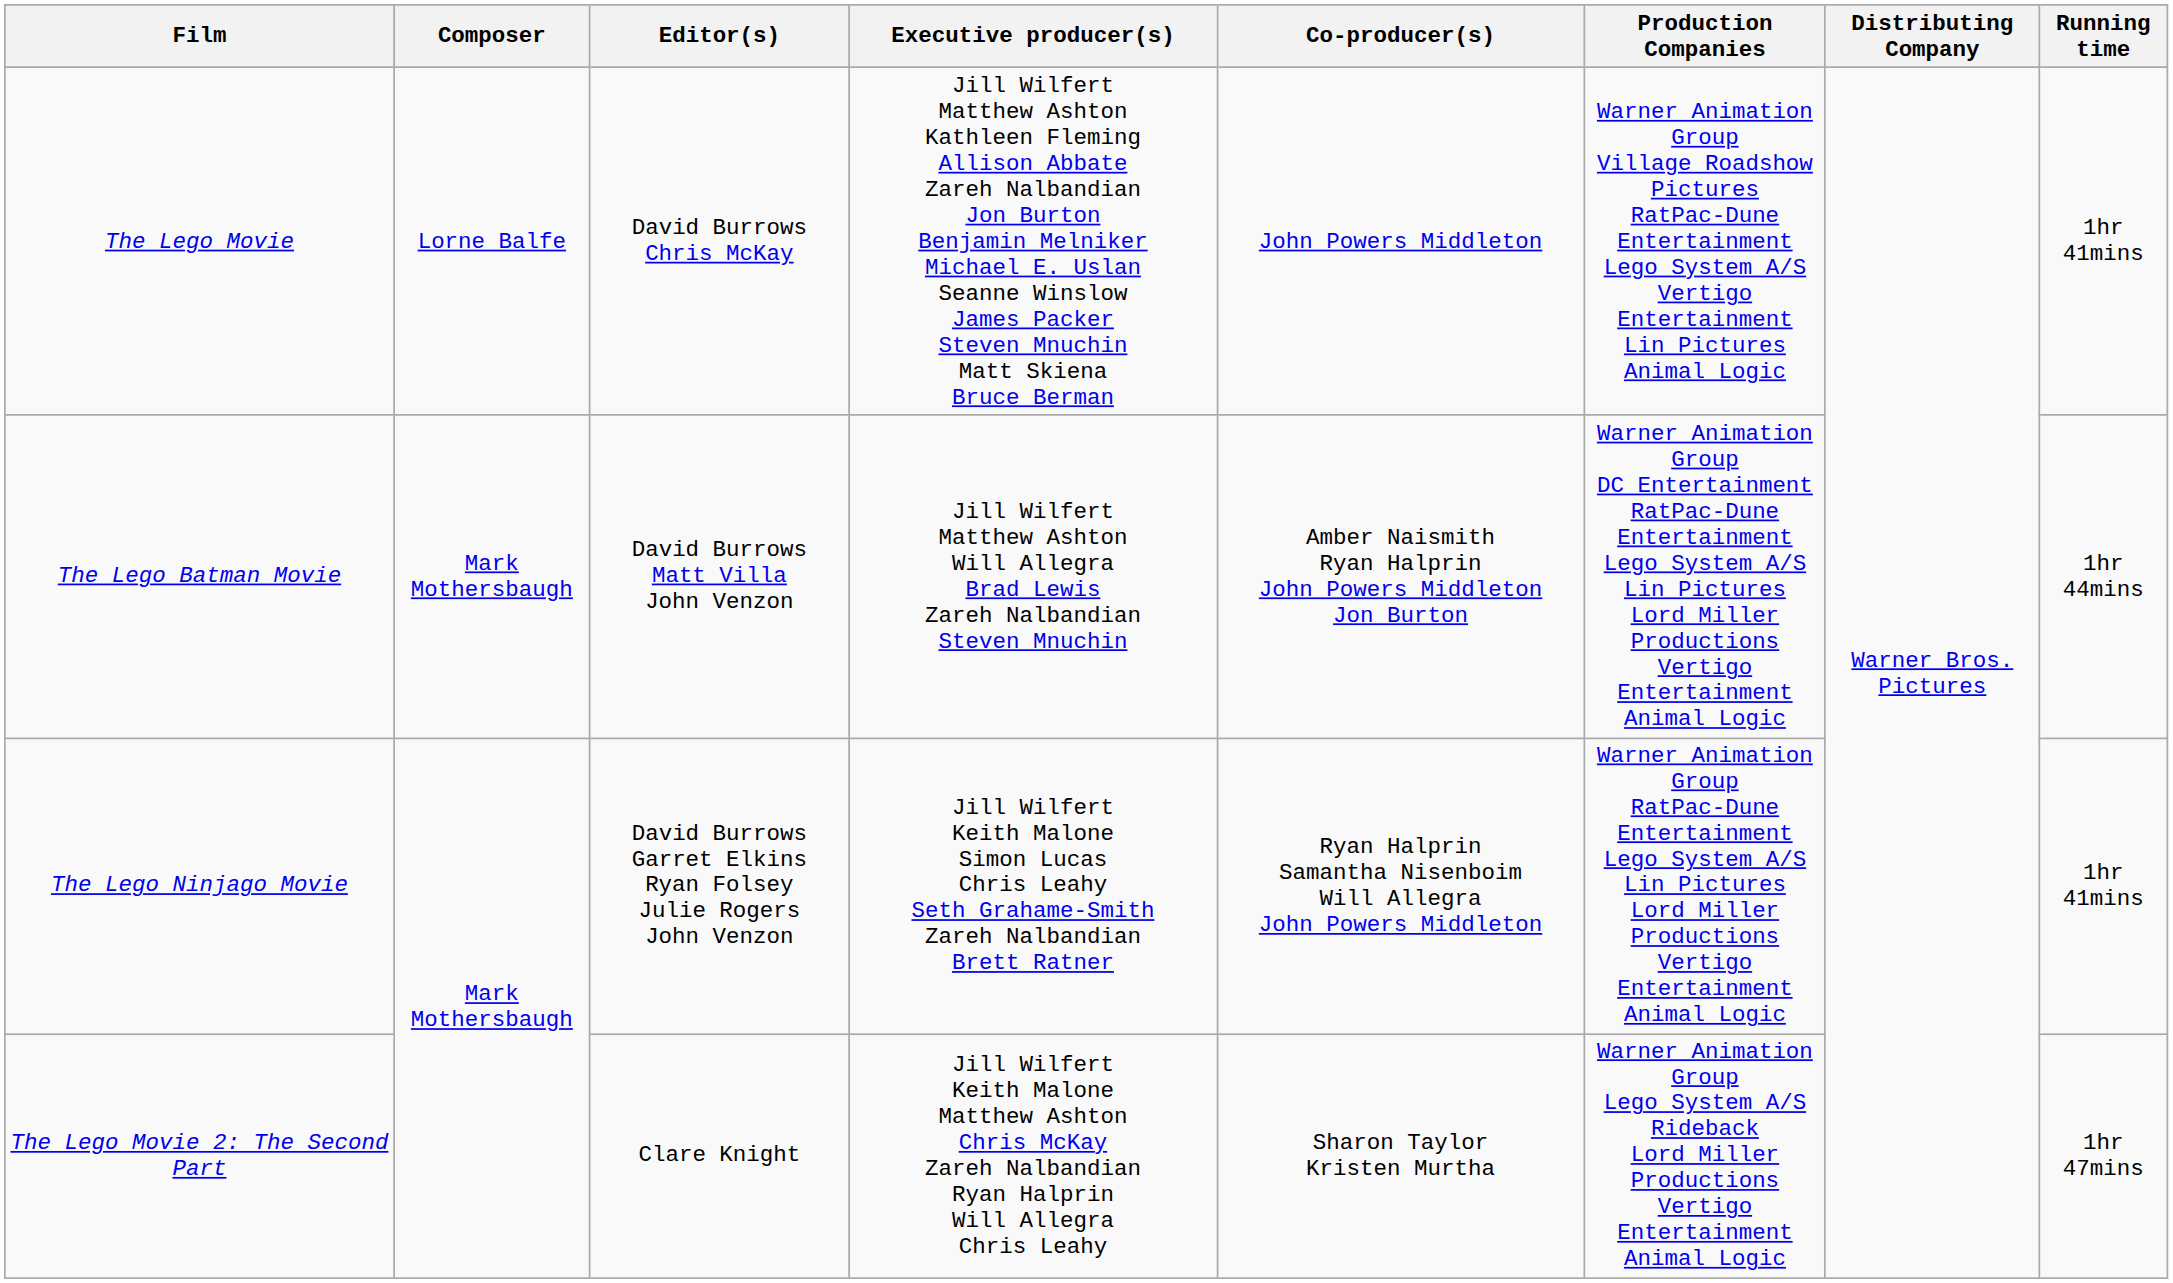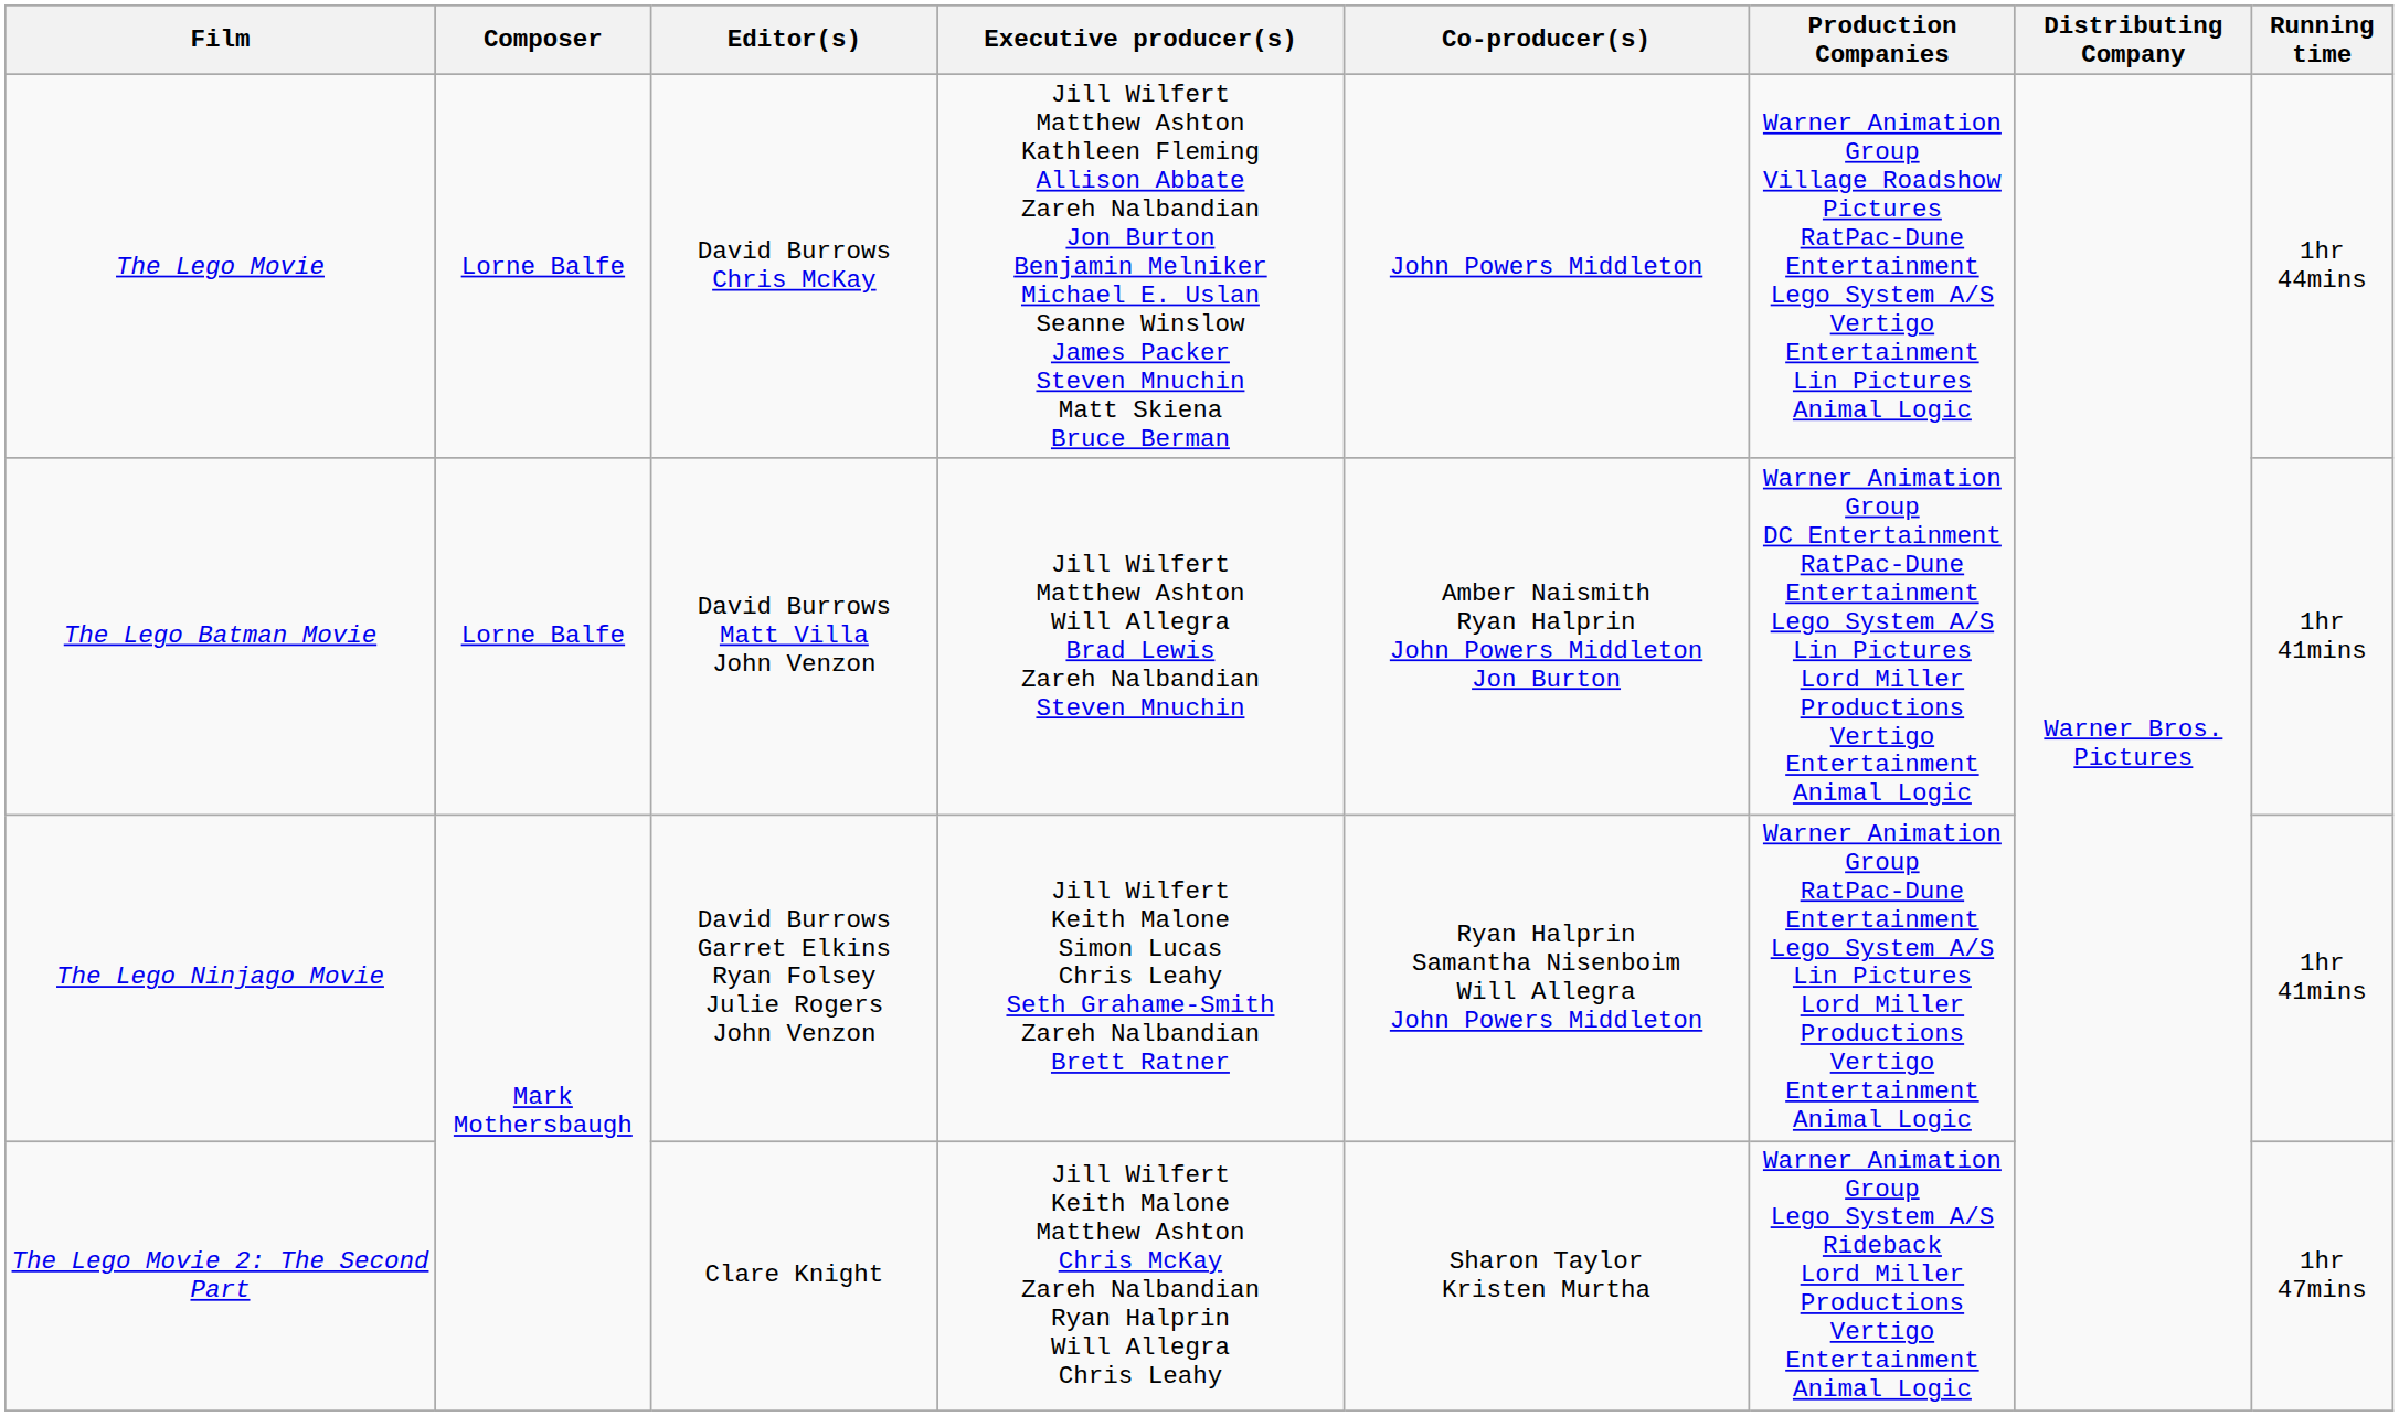 <table class="wikitable" style="text-align:center;">
 <tr>
 <th style="width:18%;">Film</th>
 <th>Composer</th>
 <th style="width:12%;">Editor(s)</th>
 <th style="width:17%;">Executive producer(s)</th>
 <th style="width:17%;">Co-producer(s)</th>
 <th>Production<br>Companies</th>
 <th>Distributing<br>Company</th>
 <th>Running time</th>
 </tr>
 <tr>
 <td><em><a href='#'>The Lego Movie</a></em></td>
 <td><a href='#'>Lorne Balfe</a></td>
 <td>David Burrows<br><a href='#'>Chris McKay</a></td>
 <td>Jill Wilfert<br>Matthew Ashton<br>Kathleen Fleming<br><a href='#'>Allison Abbate</a><br>Zareh Nalbandian<br><a href='#'>Jon Burton</a><br><a href='#'>Benjamin Melniker</a><br><a href='#'>Michael E. Uslan</a><br>Seanne Winslow<br><a href='#'>James Packer</a><br><a href='#'>Steven Mnuchin</a><br>Matt Skiena<br><a href='#'>Bruce Berman</a></td>
 <td><a href='#'>John Powers Middleton</a></td>
 <td><a href='#'>Warner Animation Group</a><br><a href='#'>Village Roadshow Pictures</a><br><a href='#'>RatPac-Dune Entertainment</a><br><a href='#'>Lego System A/S</a><br><a href='#'>Vertigo Entertainment</a><br><a href='#'>Lin Pictures</a><br><a href='#'>Animal Logic</a></td>
 <td rowspan="4"><a href='#'>Warner Bros. Pictures</a></td>
-<td>1hr 41mins</td>
+<td>1hr 44mins</td>
 </tr>
 <tr>
 <td><em><a href='#'>The Lego Batman Movie</a></em></td>
-<td><a href='#'>Mark Mothersbaugh</a></td>
+<td><a href='#'>Lorne Balfe</a></td>
 <td>David Burrows<br><a href='#'>Matt Villa</a><br>John Venzon</td>
 <td>Jill Wilfert<br>Matthew Ashton<br>Will Allegra<br><a href='#'>Brad Lewis</a><br>Zareh Nalbandian<br><a href='#'>Steven Mnuchin</a></td>
 <td>Amber Naismith<br>Ryan Halprin<br><a href='#'>John Powers Middleton</a><br><a href='#'>Jon Burton</a></td>
 <td><a href='#'>Warner Animation Group</a><br><a href='#'>DC Entertainment</a><br><a href='#'>RatPac-Dune Entertainment</a><br><a href='#'>Lego System A/S</a><br><a href='#'>Lin Pictures</a><br><a href='#'>Lord Miller Productions</a><br><a href='#'>Vertigo Entertainment</a><br><a href='#'>Animal Logic</a></td>
-<td>1hr 44mins</td>
+<td>1hr 41mins</td>
 </tr>
 <tr>
 <td><em><a href='#'>The Lego Ninjago Movie</a></em></td>
 <td rowspan="2"><a href='#'>Mark Mothersbaugh</a></td>
 <td>David Burrows<br>Garret Elkins<br>Ryan Folsey<br>Julie Rogers<br>John Venzon</td>
 <td>Jill Wilfert<br>Keith Malone<br>Simon Lucas<br>Chris Leahy<br><a href='#'>Seth Grahame-Smith</a><br>Zareh Nalbandian<br><a href='#'>Brett Ratner</a></td>
 <td>Ryan Halprin<br>Samantha Nisenboim<br>Will Allegra<br><a href='#'>John Powers Middleton</a></td>
 <td><a href='#'>Warner Animation Group</a><br><a href='#'>RatPac-Dune Entertainment</a><br><a href='#'>Lego System A/S</a><br><a href='#'>Lin Pictures</a><br><a href='#'>Lord Miller Productions</a><br><a href='#'>Vertigo Entertainment</a><br><a href='#'>Animal Logic</a></td>
 <td>1hr 41mins</td>
 </tr>
 <tr>
 <td><em><a href='#'>The Lego Movie 2: The Second Part</a></em></td>
 <td>Clare Knight</td>
 <td>Jill Wilfert<br>Keith Malone<br>Matthew Ashton<br><a href='#'>Chris McKay</a><br>Zareh Nalbandian<br>Ryan Halprin<br>Will Allegra<br>Chris Leahy</td>
 <td>Sharon Taylor<br>Kristen Murtha</td>
 <td><a href='#'>Warner Animation Group</a><br><a href='#'>Lego System A/S</a><br><a href='#'>Rideback</a><br><a href='#'>Lord Miller Productions</a><br><a href='#'>Vertigo Entertainment</a><br><a href='#'>Animal Logic</a></td>
 <td>1hr 47mins</td>
 </tr>
 </table>
